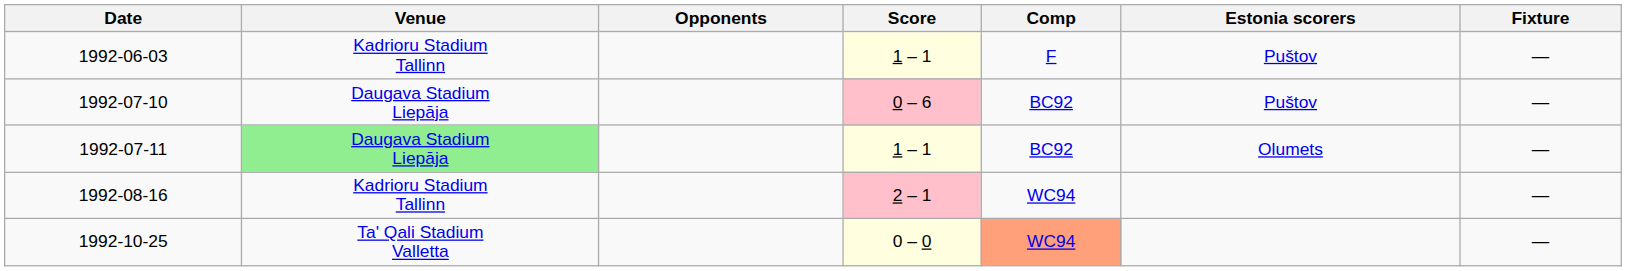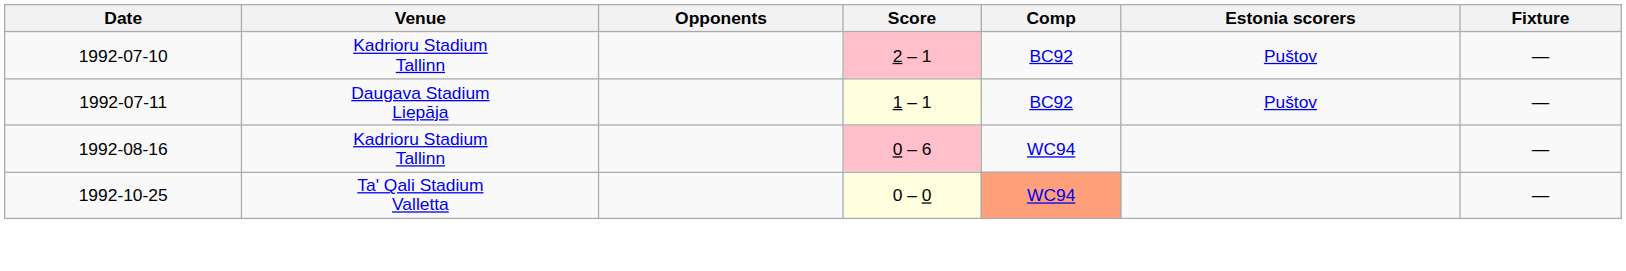 <table class="wikitable" style="font-size:85%; text-align:center;" width="100%">
 <tr>
 <th>Date</th>
 <th>Venue</th>
 <th>Opponents</th>
 <th>Score</th>
 <th>Comp</th>
 <th>Estonia scorers</th>
 <th>Fixture</th>
 </tr>
 <tr>
-<td>1992-06-03</td>
+<td>1992-07-10</td>
 <td><a href='#'>Kadrioru Stadium</a><br> <a href='#'>Tallinn</a></td>
 <td></td>
-<td bgcolor="lightyellow"><u>1</u> – 1</td>
-<td><a href='#'>F</a></td>
-<td><a href='#'>Puštov</a>  </td>
-<td>—</td>
-</tr>
-<tr>
-<td>1992-07-10</td>
-<td><a href='#'>Daugava Stadium</a><br> <a href='#'>Liepāja</a></td>
-<td></td>
-<td bgcolor="pink"><u>0</u> – 6</td>
+<td bgcolor="pink"><u>2</u> – 1</td>
 <td><a href='#'>BC92</a></td>
 <td><a href='#'>Puštov</a>  </td>
 <td>—</td>
 </tr>
 <tr>
 <td>1992-07-11</td>
-<td style="background: lightgreen;"><a href='#'>Daugava Stadium</a><br> <a href='#'>Liepāja</a></td>
+<td><a href='#'>Daugava Stadium</a><br> <a href='#'>Liepāja</a></td>
 <td></td>
 <td bgcolor="lightyellow"><u>1</u> – 1</td>
 <td><a href='#'>BC92</a></td>
-<td><a href='#'>Olumets</a>  </td>
+<td><a href='#'>Puštov</a>  </td>
 <td>—</td>
 </tr>
 <tr>
 <td>1992-08-16</td>
 <td><a href='#'>Kadrioru Stadium</a><br> <a href='#'>Tallinn</a></td>
 <td></td>
-<td bgcolor="pink"><u>2</u> – 1</td>
+<td bgcolor="pink"><u>0</u> – 6</td>
 <td><a href='#'>WC94</a></td>
 <td></td>
 <td>—</td>
 </tr>
 <tr>
 <td>1992-10-25</td>
 <td><a href='#'>Ta' Qali Stadium</a><br> <a href='#'>Valletta</a></td>
 <td></td>
 <td bgcolor="lightyellow">0 – <u>0</u></td>
 <td style="background: lightsalmon;"><a href='#'>WC94</a></td>
 <td></td>
 <td>—</td>
 </tr>
 </table>
